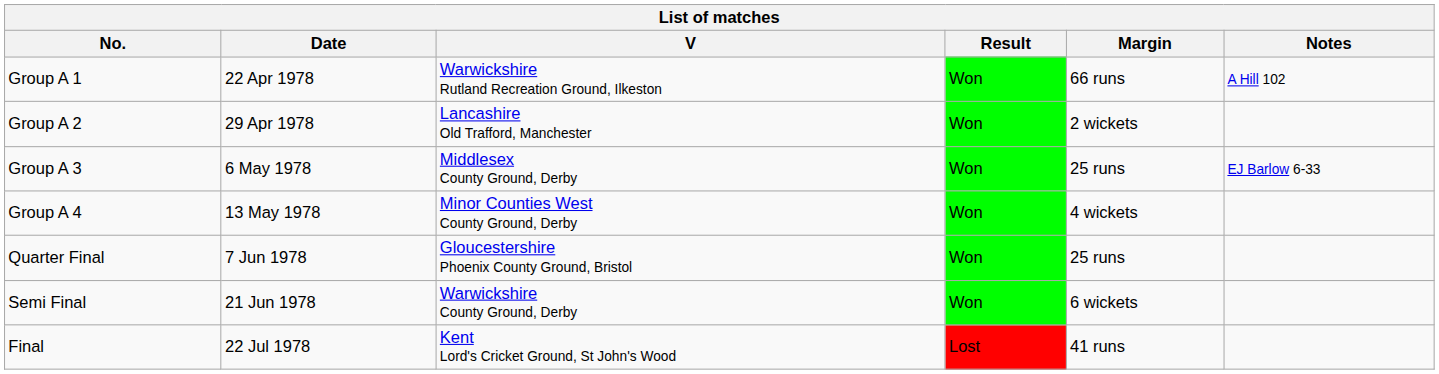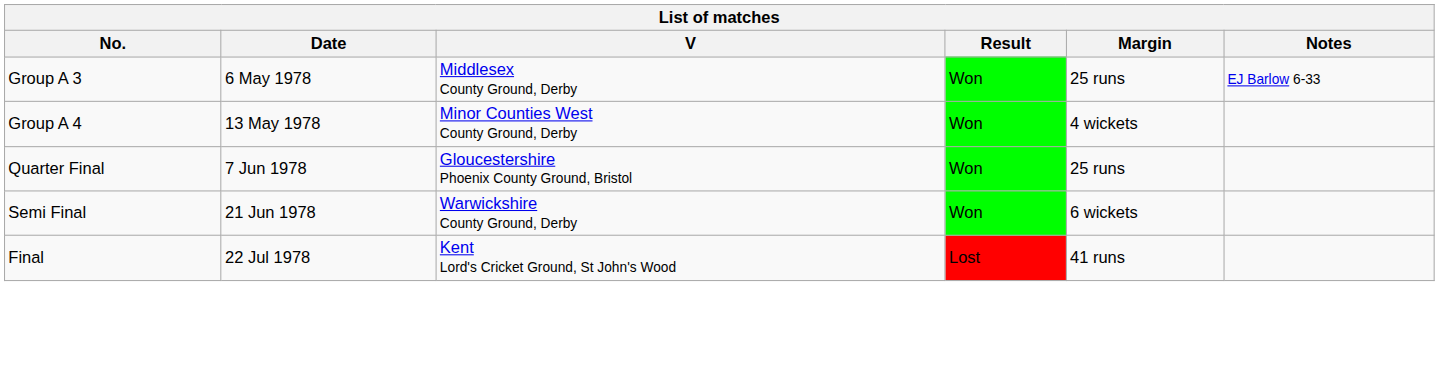 <table class="wikitable" width="70%">
 <tr>
 <th bgcolor="#efefef" colspan=6>List of matches</th>
 </tr>
 <tr bgcolor="#efefef">
 <th>No.</th>
 <th>Date</th>
 <th>V</th>
 <th>Result</th>
 <th>Margin</th>
 <th>Notes</th>
-</tr>
-<tr>
-<td>Group A 1</td>
-<td>22 Apr 1978</td>
-<td><a href='#'>Warwickshire</a> <br><small>Rutland Recreation Ground, Ilkeston </small></td>
-<td bgcolor="#00FF00">Won</td>
-<td>66 runs</td>
-<td><small><a href='#'>A Hill</a> 102 </small></td>
-</tr>
-<tr>
-<td>Group A 2</td>
-<td>29 Apr 1978</td>
-<td><a href='#'>Lancashire</a> <br><small>Old Trafford, Manchester </small></td>
-<td bgcolor="#00FF00">Won</td>
-<td>2 wickets</td>
-<td></td>
 </tr>
 <tr>
 <td>Group A 3</td>
 <td>6 May 1978</td>
 <td><a href='#'>Middlesex</a> <br><small>County Ground, Derby </small></td>
 <td bgcolor="#00FF00">Won</td>
 <td>25 runs</td>
 <td><small><a href='#'>EJ Barlow</a> 6-33 </small></td>
 </tr>
 <tr>
 <td>Group A 4</td>
 <td>13 May 1978</td>
 <td><a href='#'>Minor Counties West</a> <br><small>County Ground, Derby </small></td>
 <td bgcolor="#00FF00">Won</td>
 <td>4 wickets</td>
 <td></td>
 </tr>
 <tr>
 <td>Quarter Final</td>
 <td>7 Jun 1978</td>
 <td><a href='#'>Gloucestershire</a> <br><small>Phoenix County Ground, Bristol </small></td>
 <td bgcolor="#00FF00">Won</td>
 <td>25 runs</td>
 <td></td>
 </tr>
 <tr>
 <td>Semi Final</td>
 <td>21 Jun 1978</td>
 <td><a href='#'>Warwickshire</a> <br><small>County Ground, Derby </small></td>
 <td bgcolor="#00FF00">Won</td>
 <td>6 wickets</td>
 <td></td>
 </tr>
 <tr>
 <td>Final</td>
 <td>22 Jul 1978</td>
 <td><a href='#'>Kent</a> <br><small>Lord's Cricket Ground, St John's Wood </small></td>
 <td bgcolor="#FF0000">Lost</td>
 <td>41 runs</td>
 <td></td>
 </tr>
 </table>
